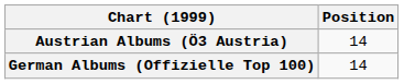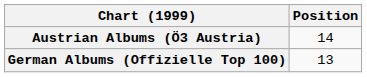 <table class="wikitable sortable plainrowheaders" style="text-align:center">
 <tr>
 <th scope="col">Chart (1999)</th>
 <th scope="col">Position</th>
 </tr>
 <tr>
 <th scope="row">Austrian Albums (Ö3 Austria)</th>
 <td>14</td>
 </tr>
 <tr>
 <th scope="row">German Albums (Offizielle Top 100)</th>
-<td>14</td>
+<td>13</td>
 </tr>
 </table>
